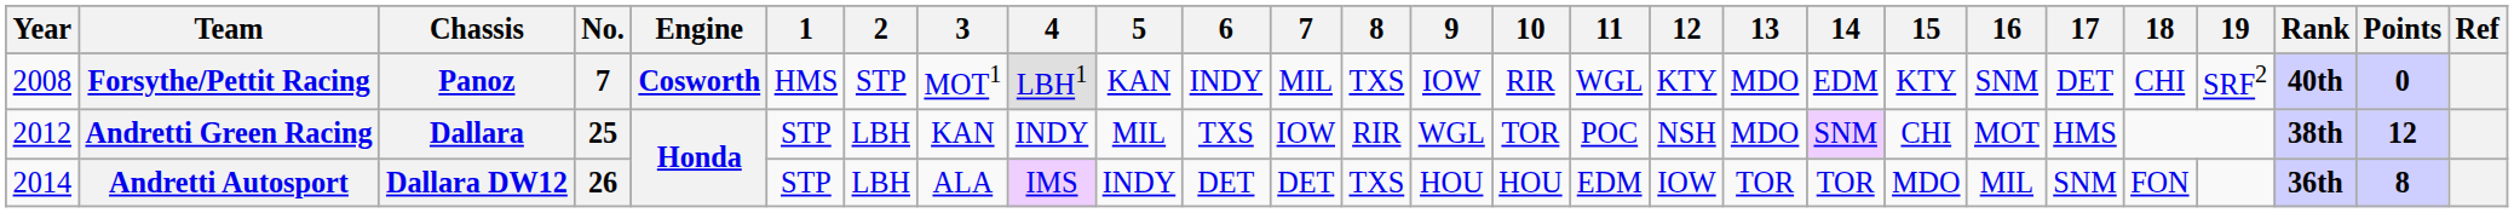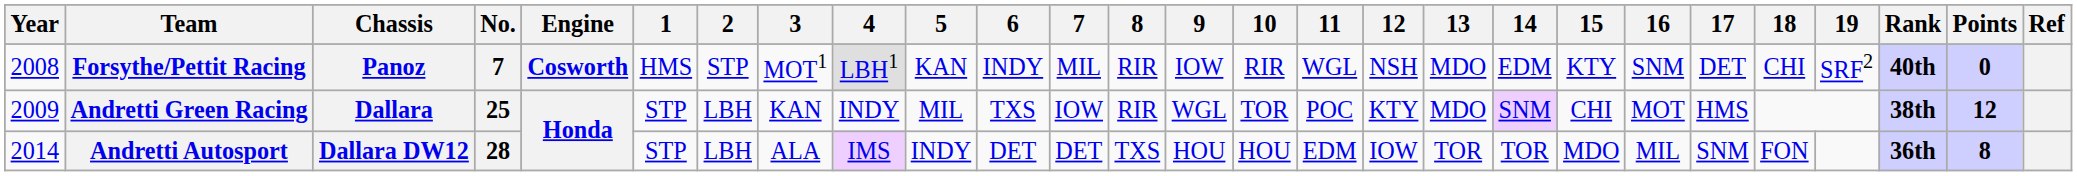 <table class="wikitable" style="text-align:center; font-size:85%">
 <tr>
 <th>Year</th>
 <th>Team</th>
 <th>Chassis</th>
 <th>No.</th>
 <th>Engine</th>
 <th>1</th>
 <th>2</th>
 <th>3</th>
 <th>4</th>
 <th>5</th>
 <th>6</th>
 <th>7</th>
 <th>8</th>
 <th>9</th>
 <th>10</th>
 <th>11</th>
 <th>12</th>
 <th>13</th>
 <th>14</th>
 <th>15</th>
 <th>16</th>
 <th>17</th>
 <th>18</th>
 <th>19</th>
 <th>Rank</th>
 <th>Points</th>
 <th>Ref</th>
 </tr>
 <tr>
 <td><a href='#'>2008</a></td>
 <th nowrap><a href='#'>Forsythe/Pettit Racing</a></th>
 <th><a href='#'>Panoz</a></th>
 <th>7</th>
 <th><a href='#'>Cosworth</a></th>
 <td><a href='#'>HMS</a></td>
 <td><a href='#'>STP</a></td>
 <td><a href='#'>MOT</a><sup>1</sup></td>
 <td style="background:#DFDFDF;"><a href='#'>LBH</a><sup>1</sup><br></td>
 <td><a href='#'>KAN</a></td>
 <td><a href='#'>INDY</a></td>
 <td><a href='#'>MIL</a></td>
-<td><a href='#'>TXS</a></td>
+<td><a href='#'>RIR</a></td>
 <td><a href='#'>IOW</a></td>
 <td><a href='#'>RIR</a></td>
 <td><a href='#'>WGL</a></td>
-<td><a href='#'>KTY</a></td>
+<td><a href='#'>NSH</a></td>
 <td><a href='#'>MDO</a></td>
 <td><a href='#'>EDM</a></td>
 <td><a href='#'>KTY</a></td>
 <td><a href='#'>SNM</a></td>
 <td><a href='#'>DET</a></td>
 <td><a href='#'>CHI</a></td>
 <td><a href='#'>SRF</a><sup>2</sup></td>
 <th style="background:#CFCFFF;">40th</th>
 <th style="background:#CFCFFF;">0</th>
 <th></th>
 </tr>
 <tr>
-<td><a href='#'>2012</a></td>
+<td><a href='#'>2009</a></td>
 <th nowrap><a href='#'>Andretti Green Racing</a></th>
 <th><a href='#'>Dallara</a></th>
 <th>25</th>
 <th rowspan=2><a href='#'>Honda</a></th>
 <td><a href='#'>STP</a></td>
 <td><a href='#'>LBH</a></td>
 <td><a href='#'>KAN</a></td>
 <td><a href='#'>INDY</a></td>
 <td><a href='#'>MIL</a></td>
 <td><a href='#'>TXS</a></td>
 <td><a href='#'>IOW</a></td>
 <td><a href='#'>RIR</a></td>
 <td><a href='#'>WGL</a></td>
 <td><a href='#'>TOR</a></td>
 <td><a href='#'>POC</a></td>
-<td><a href='#'>NSH</a></td>
+<td><a href='#'>KTY</a></td>
 <td><a href='#'>MDO</a></td>
 <td style="background:#EFCFFF;"><a href='#'>SNM</a><br></td>
 <td><a href='#'>CHI</a></td>
 <td><a href='#'>MOT</a></td>
 <td><a href='#'>HMS</a></td>
 <td colspan=2></td>
 <th style="background:#CFCFFF;">38th</th>
 <th style="background:#CFCFFF;">12</th>
 <th></th>
 </tr>
 <tr>
 <td><a href='#'>2014</a></td>
 <th nowrap><a href='#'>Andretti Autosport</a></th>
 <th nowrap><a href='#'>Dallara DW12</a></th>
-<th>26</th>
+<th>28</th>
 <td><a href='#'>STP</a></td>
 <td><a href='#'>LBH</a></td>
 <td><a href='#'>ALA</a></td>
 <td style="background:#EFCFFF;"><a href='#'>IMS</a><br></td>
 <td><a href='#'>INDY</a></td>
 <td><a href='#'>DET</a></td>
 <td><a href='#'>DET</a></td>
 <td><a href='#'>TXS</a></td>
 <td><a href='#'>HOU</a></td>
 <td><a href='#'>HOU</a></td>
 <td><a href='#'>EDM</a></td>
 <td><a href='#'>IOW</a></td>
 <td><a href='#'>TOR</a></td>
 <td><a href='#'>TOR</a></td>
 <td><a href='#'>MDO</a></td>
 <td><a href='#'>MIL</a></td>
 <td><a href='#'>SNM</a></td>
 <td><a href='#'>FON</a></td>
 <td></td>
 <th style="background:#CFCFFF;">36th</th>
 <th style="background:#CFCFFF;">8</th>
 <th></th>
 </tr>
 </table>
